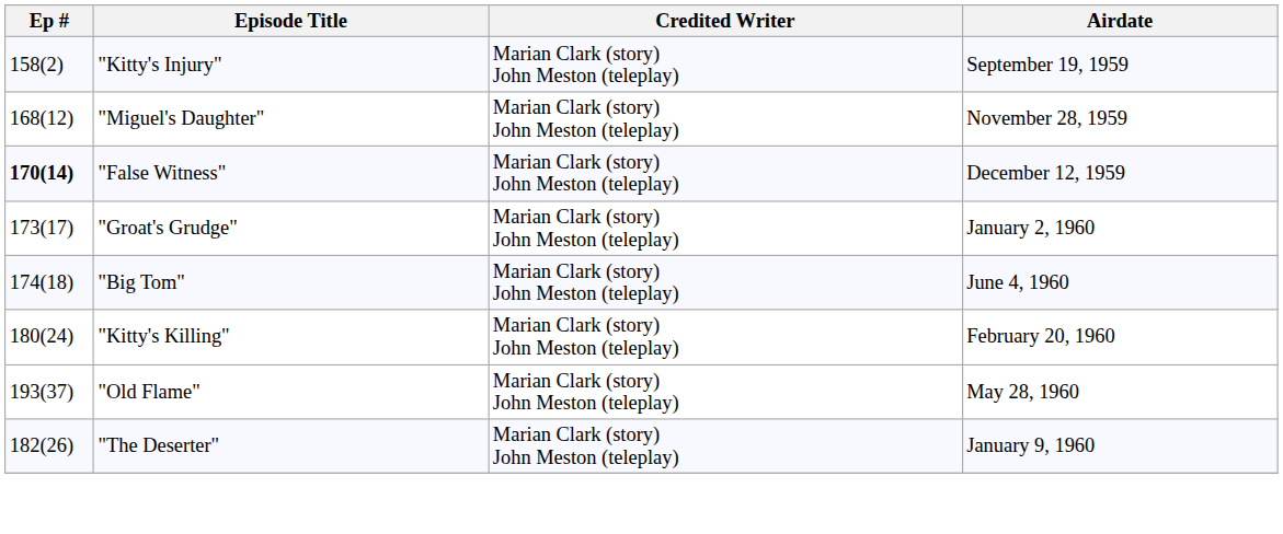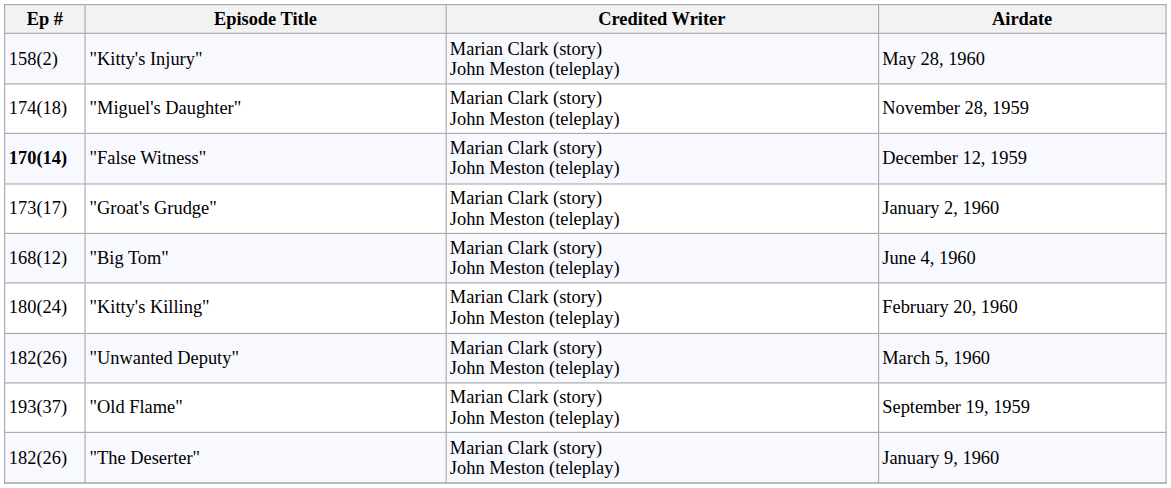 <table class=wikitable width=80%>
 <tr>
 <th width=5%>Ep #</th>
 <th width=25%>Episode Title</th>
 <th width=30%>Credited Writer</th>
 <th width=20%>Airdate</th>
 </tr>
 <tr bgcolor=#F8F8FF>
 <td>158(2)</td>
 <td>"Kitty's Injury"</td>
 <td>Marian Clark (story)<br>John Meston (teleplay)</td>
-<td>September 19, 1959</td>
+<td>May 28, 1960</td>
 </tr>
 <tr bgcolor=#FFFFFF>
-<td>168(12)</td>
+<td>174(18)</td>
 <td>"Miguel's Daughter"</td>
 <td>Marian Clark (story)<br>John Meston (teleplay)</td>
 <td>November 28, 1959</td>
 </tr>
 <tr bgcolor=#F8F8FF>
 <td><strong>170(14)</strong></td>
 <td>"False Witness"</td>
 <td>Marian Clark (story)<br>John Meston (teleplay)</td>
 <td>December 12, 1959</td>
 </tr>
 <tr bgcolor=#FFFFFF>
 <td>173(17)</td>
 <td>"Groat's Grudge"</td>
 <td>Marian Clark (story)<br>John Meston (teleplay)</td>
 <td>January 2, 1960</td>
 </tr>
 <tr bgcolor=#F8F8FF>
-<td>174(18)</td>
+<td>168(12)</td>
 <td>"Big Tom"</td>
 <td>Marian Clark (story)<br>John Meston (teleplay)</td>
 <td>June 4, 1960</td>
 </tr>
 <tr bgcolor=#FFFFFF>
 <td>180(24)</td>
 <td>"Kitty's Killing"</td>
 <td>Marian Clark (story)<br>John Meston (teleplay)</td>
 <td>February 20, 1960</td>
 </tr>
+<tr bgcolor=#F8F8FF>
+<td>182(26)</td>
+<td>"Unwanted Deputy"</td>
+<td>Marian Clark (story)<br>John Meston (teleplay)</td>
+<td>March 5, 1960</td>
+</tr>
 <tr bgcolor=#FFFFFF>
 <td>193(37)</td>
 <td>"Old Flame"</td>
 <td>Marian Clark (story)<br>John Meston (teleplay)</td>
-<td>May 28, 1960</td>
+<td>September 19, 1959</td>
 </tr>
 <tr bgcolor=#F8F8FF>
 <td>182(26)</td>
 <td>"The Deserter"</td>
 <td>Marian Clark (story)<br>John Meston (teleplay)</td>
 <td>January 9, 1960</td>
 </tr>
 <tr bgcolor=#F8F8FF>
 </tr>
 </table>
